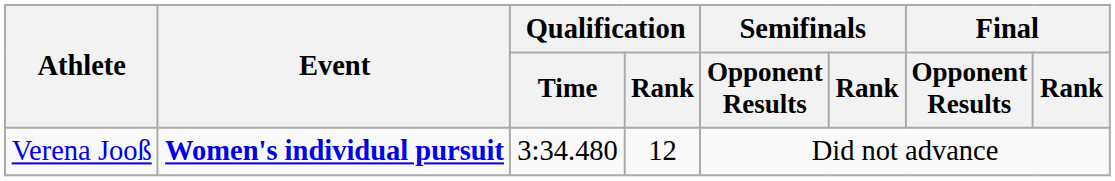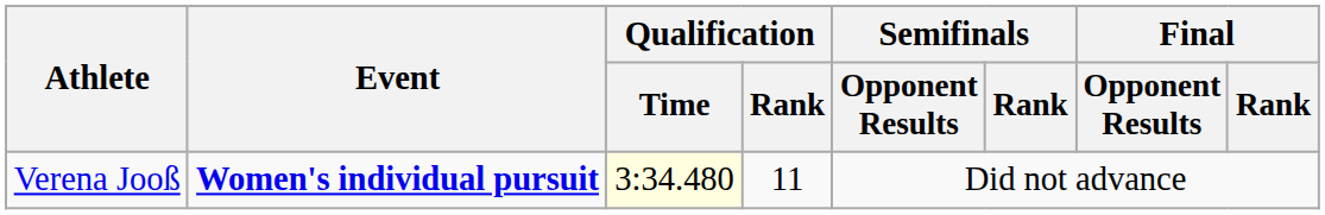 <table class=wikitable style="font-size:90%">
 <tr>
 <th rowspan="2">Athlete</th>
 <th rowspan="2">Event</th>
 <th colspan="2">Qualification</th>
 <th colspan="2">Semifinals</th>
 <th colspan="2">Final</th>
 </tr>
 <tr style="font-size:95%">
 <th>Time</th>
 <th>Rank</th>
 <th>Opponent<br>Results</th>
 <th>Rank</th>
 <th>Opponent<br>Results</th>
 <th>Rank</th>
 </tr>
 <tr align=center>
 <td align=left><a href='#'>Verena Jooß</a></td>
 <td align=left><strong><a href='#'>Women's individual pursuit</a></strong></td>
-<td>3:34.480</td>
-<td>12</td>
+<td style="background: lightyellow;">3:34.480</td>
+<td>11</td>
 <td colspan=4>Did not advance</td>
 </tr>
 </table>
